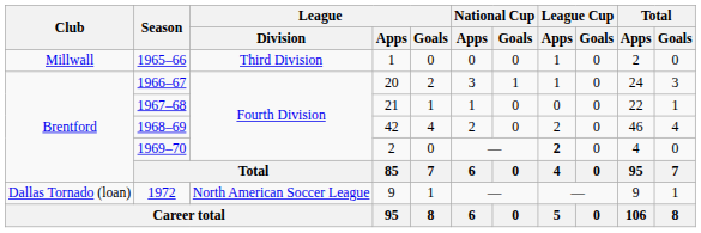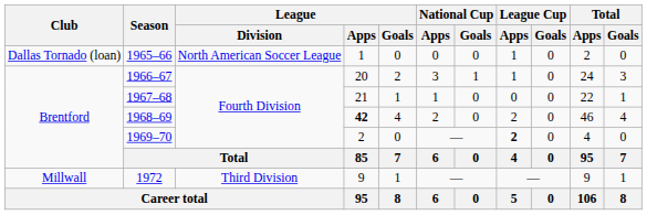 <table class="wikitable" style="text-align: center;">
 <tr>
 <th rowspan="2">Club</th>
 <th rowspan="2">Season</th>
 <th colspan="3">League</th>
 <th colspan="2">National Cup</th>
 <th colspan="2">League Cup</th>
 <th colspan="2">Total</th>
 </tr>
 <tr>
 <th>Division</th>
 <th>Apps</th>
 <th>Goals</th>
 <th>Apps</th>
 <th>Goals</th>
 <th>Apps</th>
 <th>Goals</th>
 <th>Apps</th>
 <th>Goals</th>
 </tr>
 <tr>
-<td><a href='#'>Millwall</a></td>
+<td><a href='#'>Dallas Tornado</a> (loan)</td>
 <td><a href='#'>1965–66</a></td>
-<td><a href='#'>Third Division</a></td>
+<td><a href='#'>North American Soccer League</a></td>
 <td>1</td>
 <td>0</td>
 <td>0</td>
 <td>0</td>
 <td>1</td>
 <td>0</td>
 <td>2</td>
 <td>0</td>
 </tr>
 <tr>
 <td rowspan="5"><a href='#'>Brentford</a></td>
 <td><a href='#'>1966–67</a></td>
 <td rowspan="4"><a href='#'>Fourth Division</a></td>
 <td>20</td>
 <td>2</td>
 <td>3</td>
 <td>1</td>
 <td>1</td>
 <td>0</td>
 <td>24</td>
 <td>3</td>
 </tr>
 <tr>
 <td><a href='#'>1967–68</a></td>
 <td>21</td>
 <td>1</td>
 <td>1</td>
 <td>0</td>
 <td>0</td>
 <td>0</td>
 <td>22</td>
 <td>1</td>
 </tr>
 <tr>
 <td><a href='#'>1968–69</a></td>
-<td>42</td>
+<td><strong>42</strong></td>
 <td>4</td>
 <td>2</td>
 <td>0</td>
 <td>2</td>
 <td>0</td>
 <td>46</td>
 <td>4</td>
 </tr>
 <tr>
 <td><a href='#'>1969–70</a></td>
 <td>2</td>
 <td>0</td>
 <td colspan="2">—</td>
 <td><strong>2</strong></td>
 <td>0</td>
 <td>4</td>
 <td>0</td>
 </tr>
 <tr>
 <th colspan="2">Total</th>
 <th>85</th>
 <th>7</th>
 <th>6</th>
 <th>0</th>
 <th>4</th>
 <th>0</th>
 <th>95</th>
 <th>7</th>
 </tr>
 <tr>
-<td><a href='#'>Dallas Tornado</a> (loan)</td>
+<td><a href='#'>Millwall</a></td>
 <td><a href='#'>1972</a></td>
-<td><a href='#'>North American Soccer League</a></td>
+<td><a href='#'>Third Division</a></td>
 <td>9</td>
 <td>1</td>
 <td colspan="2">—</td>
 <td colspan="2">—</td>
 <td>9</td>
 <td>1</td>
 </tr>
 <tr>
 <th colspan="3">Career total</th>
 <th>95</th>
 <th>8</th>
 <th>6</th>
 <th>0</th>
 <th>5</th>
 <th>0</th>
 <th>106</th>
 <th>8</th>
 </tr>
 </table>
